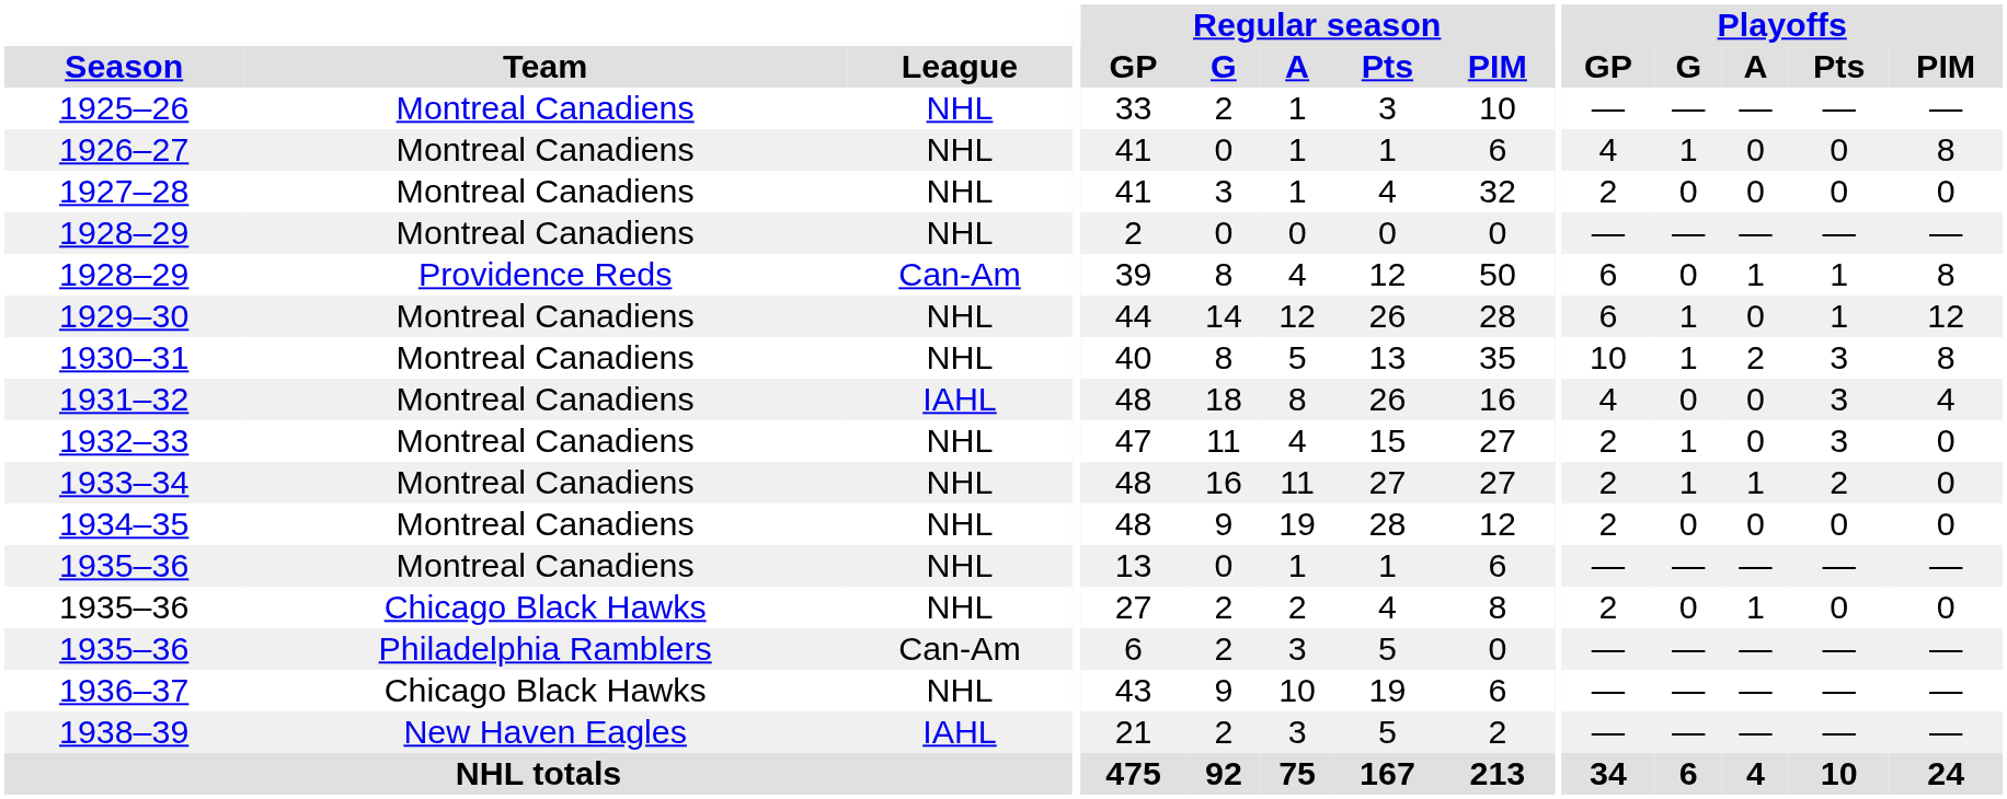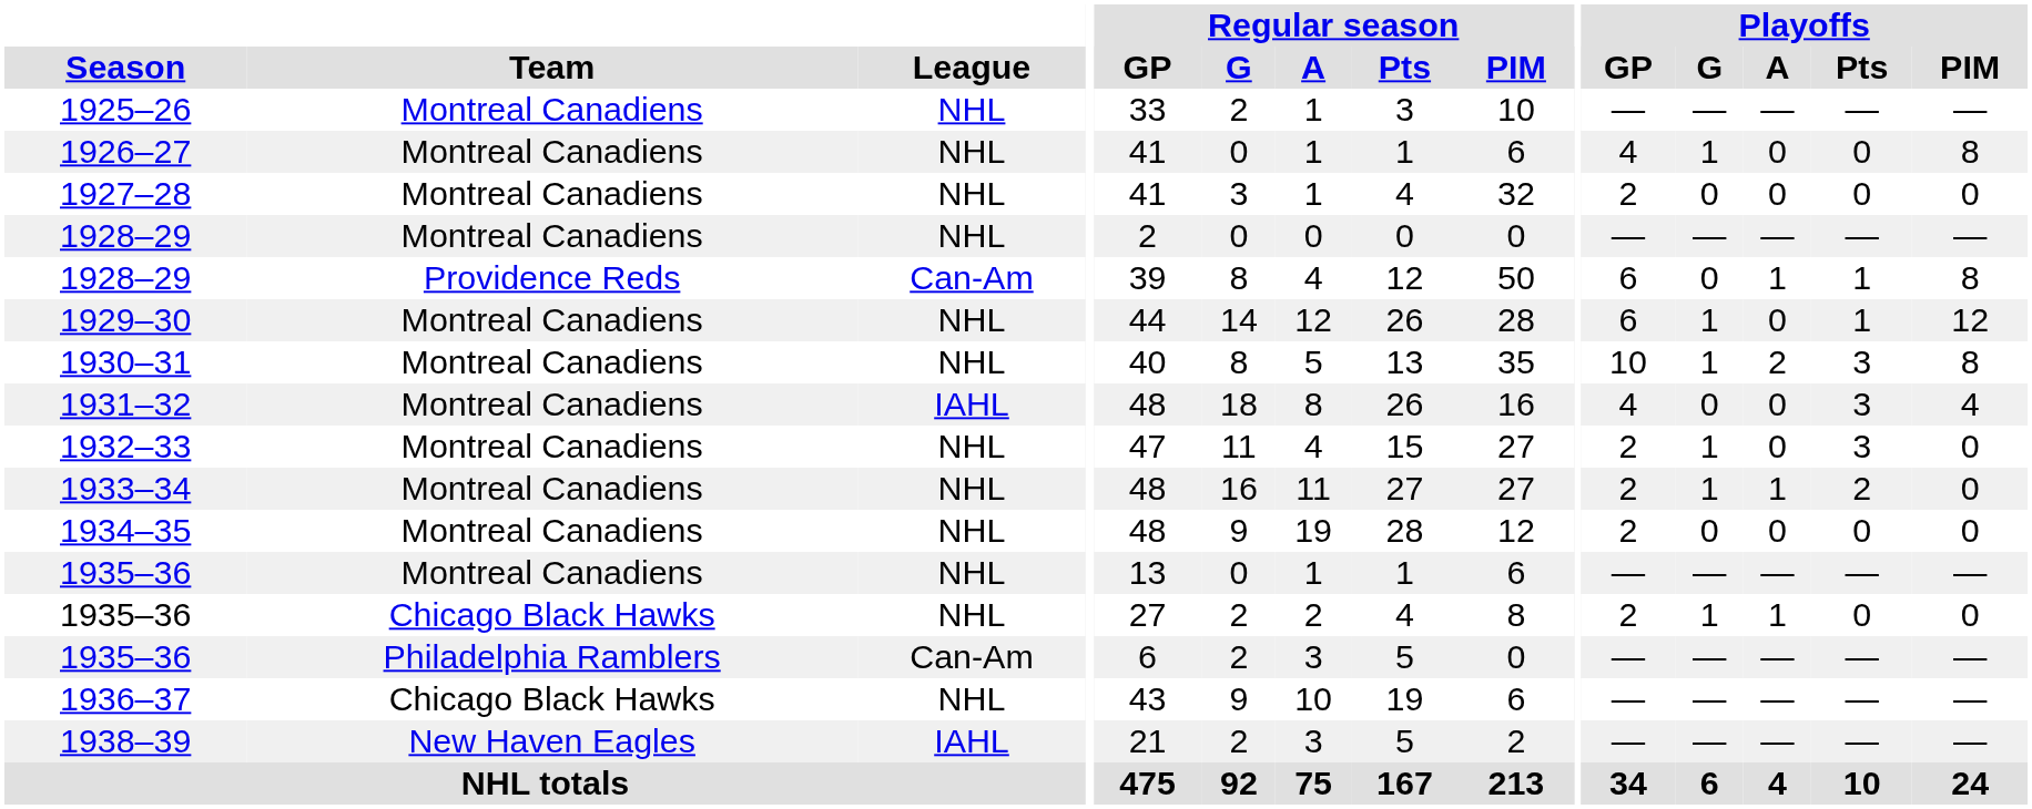 <table border="0" cellpadding="1" cellspacing="0" style="text-align:center; width:60em">
 <tr bgcolor="#e0e0e0">
 <th colspan="3" bgcolor="#ffffff"></th>
 <th rowspan="100" bgcolor="#ffffff"></th>
 <th colspan="5"><a href='#'>Regular season</a></th>
 <th rowspan="100" bgcolor="#ffffff"></th>
 <th colspan="5"><a href='#'>Playoffs</a></th>
 </tr>
 <tr bgcolor="#e0e0e0">
 <th><a href='#'>Season</a></th>
 <th>Team</th>
 <th>League</th>
 <th>GP</th>
 <th><a href='#'>G</a></th>
 <th><a href='#'>A</a></th>
 <th><a href='#'>Pts</a></th>
 <th><a href='#'>PIM</a></th>
 <th>GP</th>
 <th>G</th>
 <th>A</th>
 <th>Pts</th>
 <th>PIM</th>
 </tr>
 <tr>
 <td><a href='#'>1925–26</a></td>
 <td><a href='#'>Montreal Canadiens</a></td>
 <td><a href='#'>NHL</a></td>
 <td>33</td>
 <td>2</td>
 <td>1</td>
 <td>3</td>
 <td>10</td>
 <td>—</td>
 <td>—</td>
 <td>—</td>
 <td>—</td>
 <td>—</td>
 </tr>
 <tr bgcolor="#f0f0f0">
 <td><a href='#'>1926–27</a></td>
 <td>Montreal Canadiens</td>
 <td>NHL</td>
 <td>41</td>
 <td>0</td>
 <td>1</td>
 <td>1</td>
 <td>6</td>
 <td>4</td>
 <td>1</td>
 <td>0</td>
 <td>0</td>
 <td>8</td>
 </tr>
 <tr>
 <td><a href='#'>1927–28</a></td>
 <td>Montreal Canadiens</td>
 <td>NHL</td>
 <td>41</td>
 <td>3</td>
 <td>1</td>
 <td>4</td>
 <td>32</td>
 <td>2</td>
 <td>0</td>
 <td>0</td>
 <td>0</td>
 <td>0</td>
 </tr>
 <tr bgcolor="#f0f0f0">
 <td><a href='#'>1928–29</a></td>
 <td>Montreal Canadiens</td>
 <td>NHL</td>
 <td>2</td>
 <td>0</td>
 <td>0</td>
 <td>0</td>
 <td>0</td>
 <td>—</td>
 <td>—</td>
 <td>—</td>
 <td>—</td>
 <td>—</td>
 </tr>
 <tr>
 <td><a href='#'>1928–29</a></td>
 <td><a href='#'>Providence Reds</a></td>
 <td><a href='#'>Can-Am</a></td>
 <td>39</td>
 <td>8</td>
 <td>4</td>
 <td>12</td>
 <td>50</td>
 <td>6</td>
 <td>0</td>
 <td>1</td>
 <td>1</td>
 <td>8</td>
 </tr>
 <tr bgcolor="#f0f0f0">
 <td><a href='#'>1929–30</a></td>
 <td>Montreal Canadiens</td>
 <td>NHL</td>
 <td>44</td>
 <td>14</td>
 <td>12</td>
 <td>26</td>
 <td>28</td>
 <td>6</td>
 <td>1</td>
 <td>0</td>
 <td>1</td>
 <td>12</td>
 </tr>
 <tr>
 <td><a href='#'>1930–31</a></td>
 <td>Montreal Canadiens</td>
 <td>NHL</td>
 <td>40</td>
 <td>8</td>
 <td>5</td>
 <td>13</td>
 <td>35</td>
 <td>10</td>
 <td>1</td>
 <td>2</td>
 <td>3</td>
 <td>8</td>
 </tr>
 <tr bgcolor="#f0f0f0">
 <td><a href='#'>1931–32</a></td>
 <td>Montreal Canadiens</td>
 <td><a href='#'>IAHL</a></td>
 <td>48</td>
 <td>18</td>
 <td>8</td>
 <td>26</td>
 <td>16</td>
 <td>4</td>
 <td>0</td>
 <td>0</td>
 <td>3</td>
 <td>4</td>
 </tr>
 <tr>
 <td><a href='#'>1932–33</a></td>
 <td>Montreal Canadiens</td>
 <td>NHL</td>
 <td>47</td>
 <td>11</td>
 <td>4</td>
 <td>15</td>
 <td>27</td>
 <td>2</td>
 <td>1</td>
 <td>0</td>
 <td>3</td>
 <td>0</td>
 </tr>
 <tr bgcolor="#f0f0f0">
 <td><a href='#'>1933–34</a></td>
 <td>Montreal Canadiens</td>
 <td>NHL</td>
 <td>48</td>
 <td>16</td>
 <td>11</td>
 <td>27</td>
 <td>27</td>
 <td>2</td>
 <td>1</td>
 <td>1</td>
 <td>2</td>
 <td>0</td>
 </tr>
 <tr>
 <td><a href='#'>1934–35</a></td>
 <td>Montreal Canadiens</td>
 <td>NHL</td>
 <td>48</td>
 <td>9</td>
 <td>19</td>
 <td>28</td>
 <td>12</td>
 <td>2</td>
 <td>0</td>
 <td>0</td>
 <td>0</td>
 <td>0</td>
 </tr>
 <tr bgcolor="#f0f0f0">
 <td><a href='#'>1935–36</a></td>
 <td>Montreal Canadiens</td>
 <td>NHL</td>
 <td>13</td>
 <td>0</td>
 <td>1</td>
 <td>1</td>
 <td>6</td>
 <td>—</td>
 <td>—</td>
 <td>—</td>
 <td>—</td>
 <td>—</td>
 </tr>
 <tr>
 <td>1935–36</td>
 <td><a href='#'>Chicago Black Hawks</a></td>
 <td>NHL</td>
 <td>27</td>
 <td>2</td>
 <td>2</td>
 <td>4</td>
 <td>8</td>
 <td>2</td>
-<td>0</td>
+<td>1</td>
 <td>1</td>
 <td>0</td>
 <td>0</td>
 </tr>
 <tr bgcolor="#f0f0f0">
 <td><a href='#'>1935–36</a></td>
 <td><a href='#'>Philadelphia Ramblers</a></td>
 <td>Can-Am</td>
 <td>6</td>
 <td>2</td>
 <td>3</td>
 <td>5</td>
 <td>0</td>
 <td>—</td>
 <td>—</td>
 <td>—</td>
 <td>—</td>
 <td>—</td>
 </tr>
 <tr>
 <td><a href='#'>1936–37</a></td>
 <td>Chicago Black Hawks</td>
 <td>NHL</td>
 <td>43</td>
 <td>9</td>
 <td>10</td>
 <td>19</td>
 <td>6</td>
 <td>—</td>
 <td>—</td>
 <td>—</td>
 <td>—</td>
 <td>—</td>
 </tr>
 <tr bgcolor="#f0f0f0">
 <td><a href='#'>1938–39</a></td>
 <td><a href='#'>New Haven Eagles</a></td>
 <td><a href='#'>IAHL</a></td>
 <td>21</td>
 <td>2</td>
 <td>3</td>
 <td>5</td>
 <td>2</td>
 <td>—</td>
 <td>—</td>
 <td>—</td>
 <td>—</td>
 <td>—</td>
 </tr>
 <tr bgcolor="#e0e0e0">
 <th colspan="3">NHL totals</th>
 <th>475</th>
 <th>92</th>
 <th>75</th>
 <th>167</th>
 <th>213</th>
 <th>34</th>
 <th>6</th>
 <th>4</th>
 <th>10</th>
 <th>24</th>
 </tr>
 </table>
